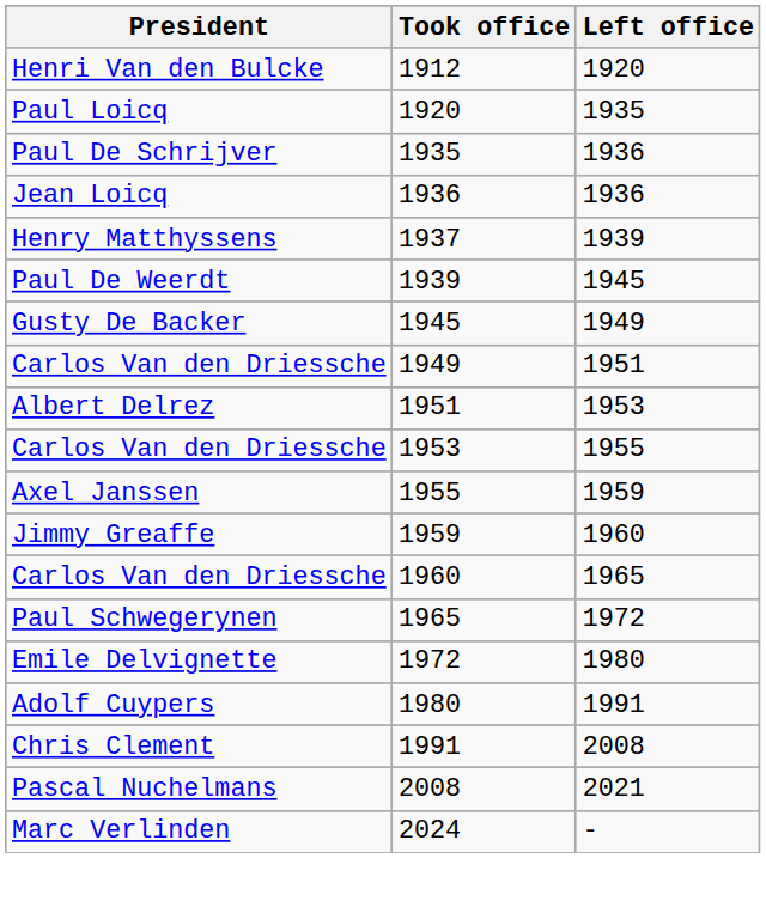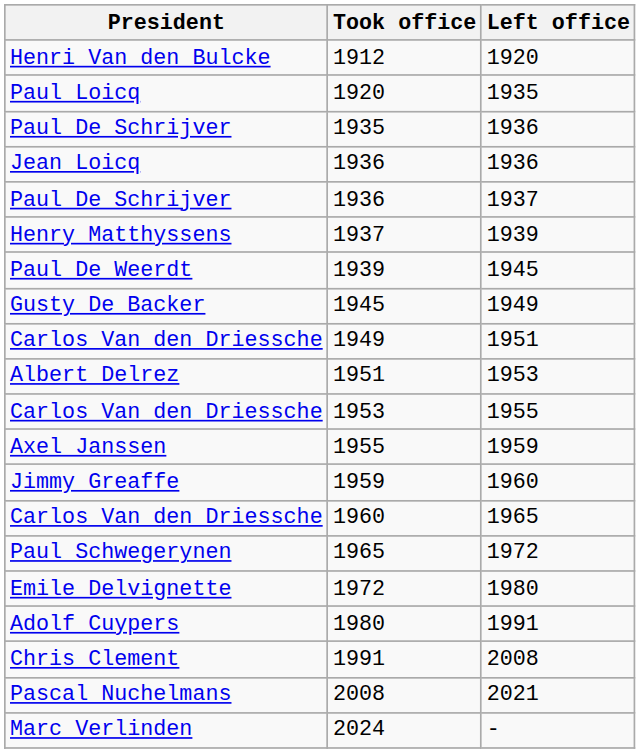 <table class="wikitable">
 <tr>
 <th>President</th>
 <th>Took office</th>
 <th>Left office</th>
 </tr>
 <tr>
 <td><a href='#'>Henri Van den Bulcke</a></td>
 <td>1912</td>
 <td>1920</td>
 </tr>
 <tr>
 <td><a href='#'>Paul Loicq</a></td>
 <td>1920</td>
 <td>1935</td>
 </tr>
 <tr>
 <td><a href='#'>Paul De Schrijver</a></td>
 <td>1935</td>
 <td>1936</td>
 </tr>
 <tr>
 <td><a href='#'>Jean Loicq</a></td>
 <td>1936</td>
 <td>1936</td>
+</tr>
+<tr>
+<td><a href='#'>Paul De Schrijver</a></td>
+<td>1936</td>
+<td>1937</td>
 </tr>
 <tr>
 <td><a href='#'>Henry Matthyssens</a></td>
 <td>1937</td>
 <td>1939</td>
 </tr>
 <tr>
 <td><a href='#'>Paul De Weerdt</a></td>
 <td>1939</td>
 <td>1945</td>
 </tr>
 <tr>
 <td><a href='#'>Gusty De Backer</a></td>
 <td>1945</td>
 <td>1949</td>
 </tr>
 <tr>
 <td><a href='#'>Carlos Van den Driessche</a></td>
 <td>1949</td>
 <td>1951</td>
 </tr>
 <tr>
 <td><a href='#'>Albert Delrez</a></td>
 <td>1951</td>
 <td>1953</td>
 </tr>
 <tr>
 <td><a href='#'>Carlos Van den Driessche</a></td>
 <td>1953</td>
 <td>1955</td>
 </tr>
 <tr>
 <td><a href='#'>Axel Janssen</a></td>
 <td>1955</td>
 <td>1959</td>
 </tr>
 <tr>
 <td><a href='#'>Jimmy Greaffe</a></td>
 <td>1959</td>
 <td>1960</td>
 </tr>
 <tr>
 <td><a href='#'>Carlos Van den Driessche</a></td>
 <td>1960</td>
 <td>1965</td>
 </tr>
 <tr>
 <td><a href='#'>Paul Schwegerynen</a></td>
 <td>1965</td>
 <td>1972</td>
 </tr>
 <tr>
 <td><a href='#'>Emile Delvignette</a></td>
 <td>1972</td>
 <td>1980</td>
 </tr>
 <tr>
 <td><a href='#'>Adolf Cuypers</a></td>
 <td>1980</td>
 <td>1991</td>
 </tr>
 <tr>
 <td><a href='#'>Chris Clement</a></td>
 <td>1991</td>
 <td>2008</td>
 </tr>
 <tr>
 <td><a href='#'>Pascal Nuchelmans</a></td>
 <td>2008</td>
 <td>2021</td>
 </tr>
 <tr>
 <td><a href='#'>Marc Verlinden</a></td>
 <td>2024</td>
 <td>-</td>
 </tr>
 </table>
